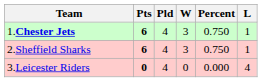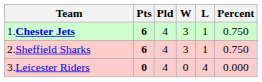 <table class="wikitable" style="text-align: center;">
 <tr>
 <th width="175">Team</th>
 <th width="20" abbr="Points">Pts</th>
 <th width="20" abbr="Played">Pld</th>
 <th width="20" abbr="Won">W</th>
+<th width="20" abbr="Lost">L</th>
 <th width="20" abbr="Percentage">Percent</th>
-<th width="20" abbr="Lost">L</th>
 </tr>
 <tr style="background: #ccffcc;">
 <td style="text-align:left;">1.<strong><a href='#'>Chester Jets</a></strong></td>
 <td><strong>6</strong></td>
 <td>4</td>
 <td>3</td>
+<td>1</td>
 <td>0.750</td>
-<td>1</td>
 </tr>
 <tr style="background: #ffcccc;">
 <td style="text-align:left;">2.<a href='#'>Sheffield Sharks</a></td>
 <td><strong>6</strong></td>
 <td>4</td>
 <td>3</td>
+<td>1</td>
 <td>0.750</td>
-<td>1</td>
 </tr>
 <tr style="background: #ffcccc;">
 <td style="text-align:left;">3.<a href='#'>Leicester Riders</a></td>
 <td><strong>0</strong></td>
 <td>4</td>
 <td>0</td>
+<td>4</td>
 <td>0.000</td>
-<td>4</td>
 </tr>
 </table>
